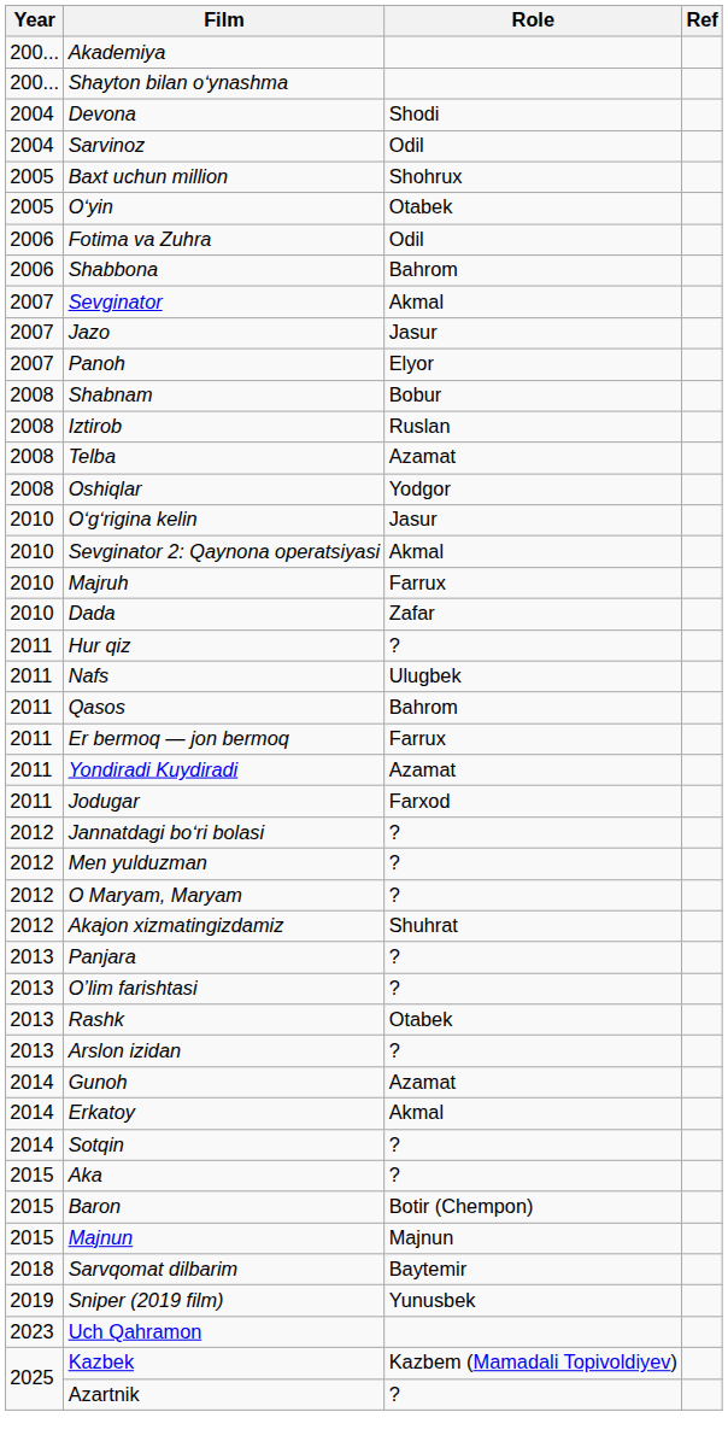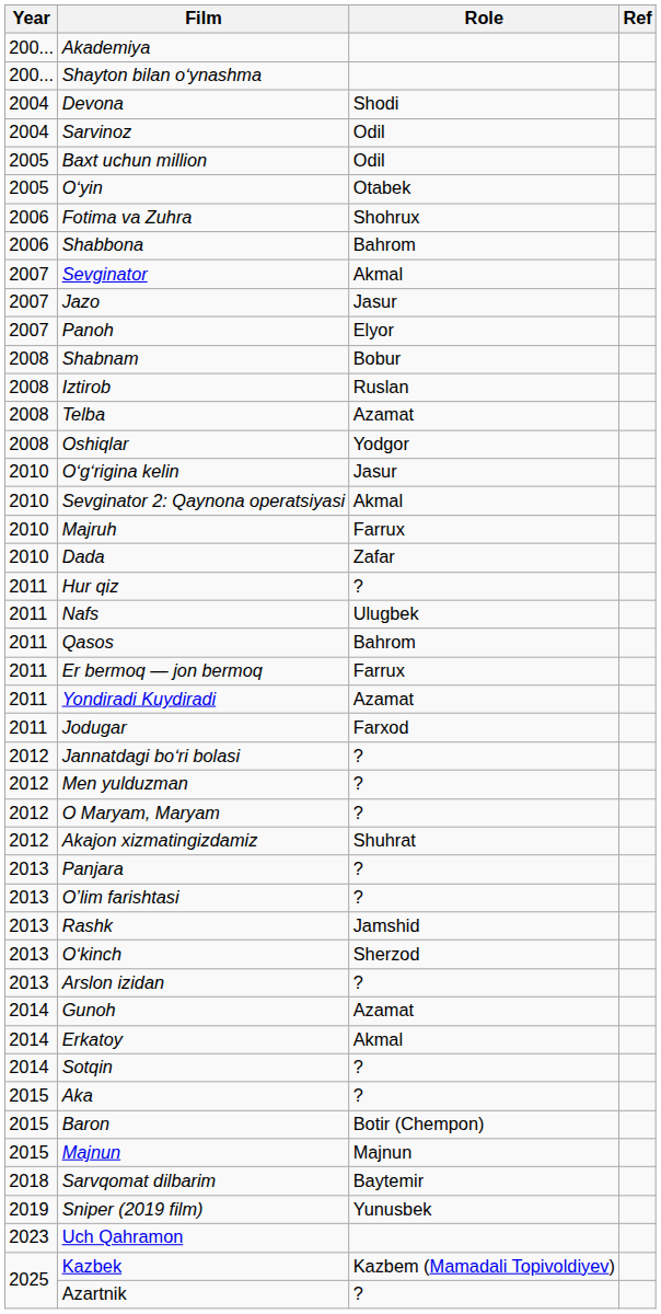 <table class = "wikitable sortable">
 <tr>
 <th>Year</th>
 <th>Film</th>
 <th>Role</th>
 <th>Ref</th>
 </tr>
 <tr>
 <td>200...</td>
 <td><em>Akademiya</em></td>
 <td></td>
 <td></td>
 </tr>
 <tr>
 <td>200...</td>
 <td><em>Shayton bilan oʻynashma</em></td>
 <td></td>
 <td></td>
 </tr>
 <tr>
 <td>2004</td>
 <td><em>Devona</em></td>
 <td>Shodi</td>
 <td></td>
 </tr>
 <tr>
 <td>2004</td>
 <td><em>Sarvinoz</em></td>
 <td>Odil</td>
 <td></td>
 </tr>
 <tr>
 <td>2005</td>
 <td><em>Baxt uchun million</em></td>
-<td>Shohrux</td>
+<td>Odil</td>
 <td></td>
 </tr>
 <tr>
 <td>2005</td>
 <td><em>Oʻyin</em></td>
 <td>Otabek</td>
 <td></td>
 </tr>
 <tr>
 <td>2006</td>
 <td><em>Fotima va Zuhra</em></td>
-<td>Odil</td>
+<td>Shohrux</td>
 <td></td>
 </tr>
 <tr>
 <td>2006</td>
 <td><em>Shabbona</em></td>
 <td>Bahrom</td>
 <td></td>
 </tr>
 <tr>
 <td>2007</td>
 <td><em><a href='#'>Sevginator</a></em></td>
 <td>Akmal</td>
 <td></td>
 </tr>
 <tr>
 <td>2007</td>
 <td><em>Jazo</em></td>
 <td>Jasur</td>
 <td></td>
 </tr>
 <tr>
 <td>2007</td>
 <td><em>Panoh</em></td>
 <td>Elyor</td>
 <td></td>
 </tr>
 <tr>
 <td>2008</td>
 <td><em>Shabnam</em></td>
 <td>Bobur</td>
 <td></td>
 </tr>
 <tr>
 <td>2008</td>
 <td><em>Iztirob </em></td>
 <td>Ruslan</td>
 <td></td>
 </tr>
 <tr>
 <td>2008</td>
 <td><em>Telba</em></td>
 <td>Azamat</td>
 <td></td>
 </tr>
 <tr>
 <td>2008</td>
 <td><em>Oshiqlar</em></td>
 <td>Yodgor</td>
 <td></td>
 </tr>
 <tr>
 <td>2010</td>
 <td><em>Oʻgʻrigina kelin</em></td>
 <td>Jasur</td>
 <td></td>
 </tr>
 <tr>
 <td>2010</td>
 <td><em>Sevginator 2: Qaynona operatsiyasi</em></td>
 <td>Akmal</td>
 <td></td>
 </tr>
 <tr>
 <td>2010</td>
 <td><em>Majruh</em></td>
 <td>Farrux</td>
 <td></td>
 </tr>
 <tr>
 <td>2010</td>
 <td><em>Dada</em></td>
 <td>Zafar</td>
 <td></td>
 </tr>
 <tr>
 <td>2011</td>
 <td><em>Hur qiz</em></td>
 <td>?</td>
 <td></td>
 </tr>
 <tr>
 <td>2011</td>
 <td><em>Nafs</em></td>
 <td>Ulugbek</td>
 <td></td>
 </tr>
 <tr>
 <td>2011</td>
 <td><em>Qasos</em></td>
 <td>Bahrom</td>
 <td></td>
 </tr>
 <tr>
 <td>2011</td>
 <td><em>Er bermoq — jon bermoq</em></td>
 <td>Farrux</td>
 <td></td>
 </tr>
 <tr>
 <td>2011</td>
 <td><em><a href='#'>Yondiradi Kuydiradi</a></em></td>
 <td>Azamat</td>
 <td></td>
 </tr>
 <tr>
 <td>2011</td>
 <td><em>Jodugar</em></td>
 <td>Farxod</td>
 <td></td>
 </tr>
 <tr>
 <td>2012</td>
 <td><em>Jannatdagi boʻri bolasi</em></td>
 <td>?</td>
 <td></td>
 </tr>
 <tr>
 <td>2012</td>
 <td><em>Men yulduzman</em></td>
 <td>?</td>
 <td></td>
 </tr>
 <tr>
 <td>2012</td>
 <td><em>O Maryam, Maryam</em></td>
 <td>?</td>
 <td></td>
 </tr>
 <tr>
 <td>2012</td>
 <td><em>Akajon xizmatingizdamiz</em></td>
 <td>Shuhrat</td>
 <td></td>
 </tr>
 <tr>
 <td>2013</td>
 <td><em>Panjara</em></td>
 <td>?</td>
 <td></td>
 </tr>
 <tr>
 <td>2013</td>
 <td><em>O’lim farishtasi</em></td>
 <td>?</td>
 <td></td>
 </tr>
 <tr>
 <td>2013</td>
 <td><em>Rashk</em></td>
-<td>Otabek</td>
+<td>Jamshid</td>
+<td></td>
+</tr>
+<tr>
+<td>2013</td>
+<td><em>Oʻkinch</em></td>
+<td>Sherzod</td>
 <td></td>
 </tr>
 <tr>
 <td>2013</td>
 <td><em>Arslon izidan</em></td>
 <td>?</td>
 <td></td>
 </tr>
 <tr>
 <td>2014</td>
 <td><em>Gunoh</em></td>
 <td>Azamat</td>
 <td></td>
 </tr>
 <tr>
 <td>2014</td>
 <td><em>Erkatoy</em></td>
 <td>Akmal</td>
 <td></td>
 </tr>
 <tr>
 <td>2014</td>
 <td><em>Sotqin</em></td>
 <td>?</td>
 <td></td>
 </tr>
 <tr>
 <td>2015</td>
 <td><em>Aka</em></td>
 <td>?</td>
 <td></td>
 </tr>
 <tr>
 <td>2015</td>
 <td><em>Baron</em></td>
 <td>Botir (Chempon)</td>
 <td></td>
 </tr>
 <tr>
 <td>2015</td>
 <td><em><a href='#'>Majnun</a></em></td>
 <td>Majnun</td>
 <td></td>
 </tr>
 <tr>
 <td>2018</td>
 <td><em>Sarvqomat dilbarim</em></td>
 <td>Baytemir</td>
 <td></td>
 </tr>
 <tr>
 <td>2019</td>
 <td><em>Sniper (2019 film)</em></td>
 <td>Yunusbek</td>
 <td></td>
 </tr>
 <tr>
 <td>2023</td>
 <td><a href='#'>Uch Qahramon</a></td>
 <td></td>
 <td></td>
 </tr>
 <tr>
 <td rowspan="2">2025</td>
 <td><a href='#'>Kazbek</a></td>
 <td>Kazbem (<a href='#'>Mamadali Topivoldiyev</a>)</td>
 <td></td>
 </tr>
 <tr>
 <td>Azartnik</td>
 <td>?</td>
 <td></td>
 </tr>
 </table>
